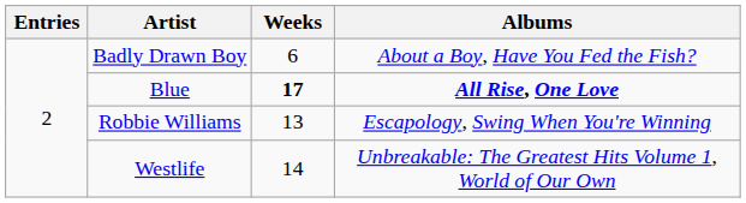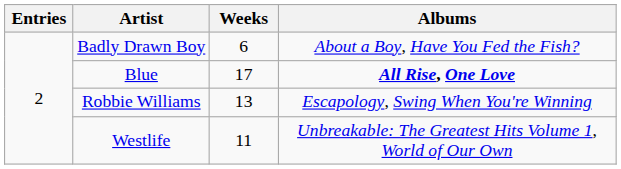 <table class="wikitable sortable" style="text-align: center;">
 <tr>
 <th scope="col" style="width:55px;" data-sort-type="number">Entries</th>
 <th scope="col" style="text-align:center;">Artist</th>
 <th scope="col" style="width:55px;" data-sort-type="number">Weeks</th>
 <th scope="col" style="width:300px;">Albums</th>
 </tr>
 <tr>
 <td rowspan="4">2</td>
 <td><a href='#'>Badly Drawn Boy</a></td>
 <td>6</td>
 <td><em><a href='#'>About a Boy</a></em>, <em><a href='#'>Have You Fed the Fish?</a></em></td>
 </tr>
 <tr>
 <td><a href='#'>Blue</a></td>
-<td><strong>17</strong></td>
+<td>17</td>
 <td><strong><em><a href='#'>All Rise</a></em>, <em><a href='#'>One Love</a></em></strong></td>
 </tr>
 <tr>
 <td><a href='#'>Robbie Williams</a></td>
 <td>13</td>
 <td><em><a href='#'>Escapology</a></em>, <em><a href='#'>Swing When You're Winning</a></em></td>
 </tr>
 <tr>
 <td><a href='#'>Westlife</a></td>
-<td>14</td>
+<td>11</td>
 <td><em><a href='#'>Unbreakable: The Greatest Hits Volume 1</a></em>, <em><a href='#'>World of Our Own</a></em></td>
 </tr>
 </table>
